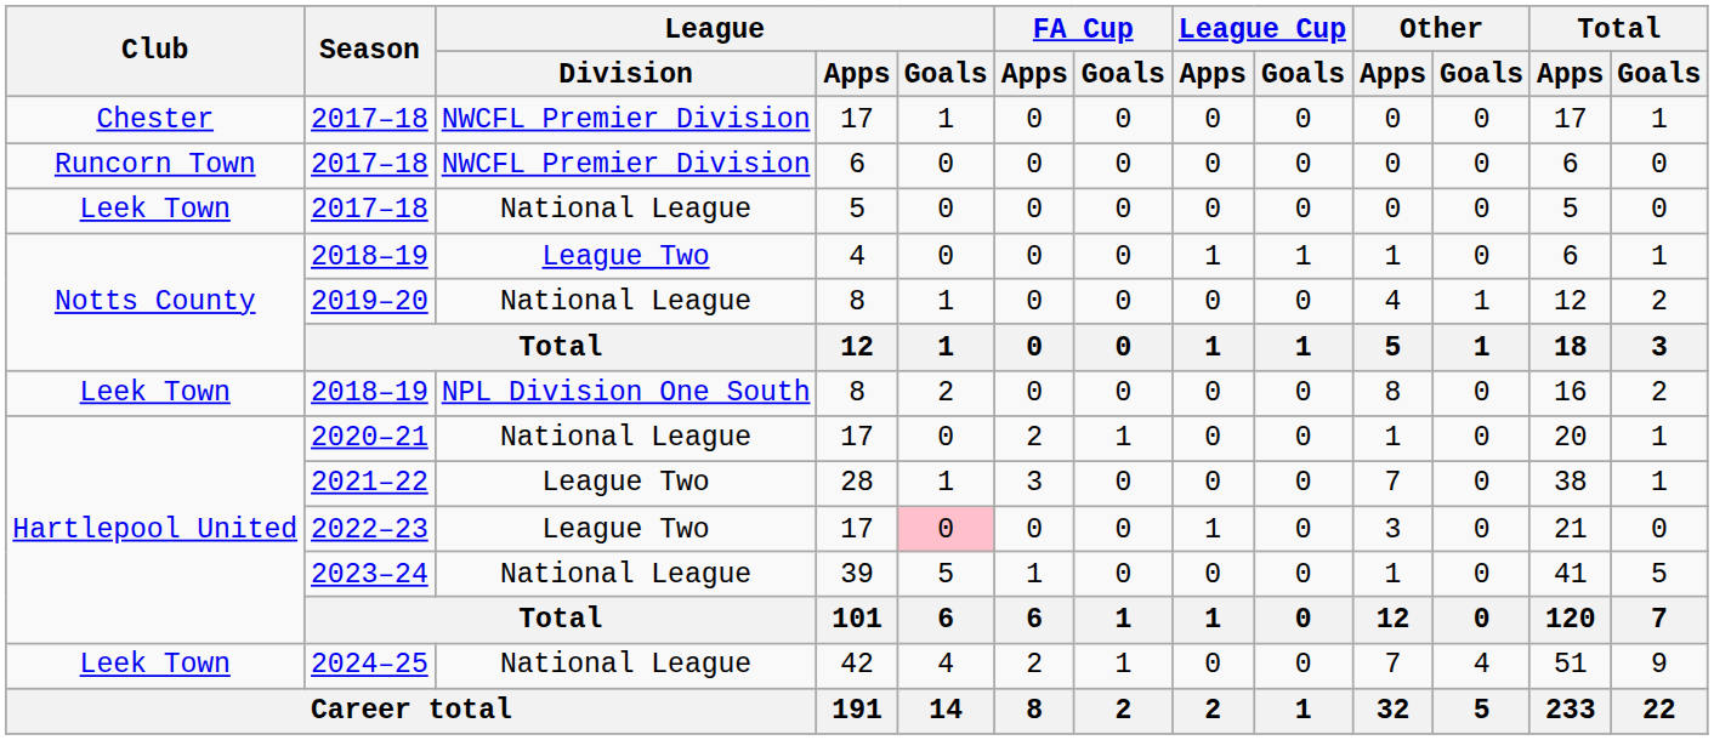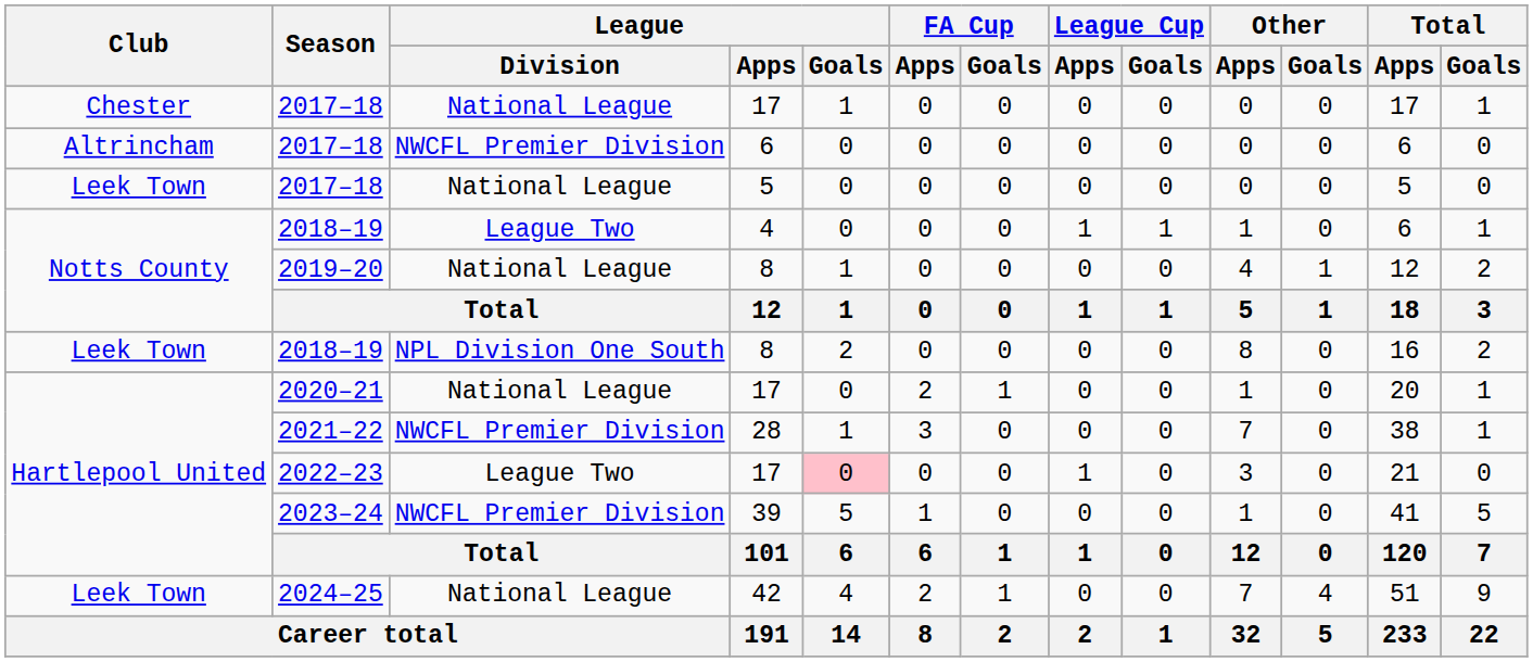 <table class=wikitable style="text-align:center">
 <tr>
 <th rowspan=2>Club</th>
 <th rowspan=2>Season</th>
 <th colspan=3>League</th>
 <th colspan=2><a href='#'>FA Cup</a></th>
 <th colspan=2><a href='#'>League Cup</a></th>
 <th colspan=2>Other</th>
 <th colspan=2>Total</th>
 </tr>
 <tr>
 <th>Division</th>
 <th>Apps</th>
 <th>Goals</th>
 <th>Apps</th>
 <th>Goals</th>
 <th>Apps</th>
 <th>Goals</th>
 <th>Apps</th>
 <th>Goals</th>
 <th>Apps</th>
 <th>Goals</th>
 </tr>
 <tr>
 <td><a href='#'>Chester</a></td>
 <td><a href='#'>2017–18</a></td>
-<td><a href='#'>NWCFL Premier Division</a></td>
+<td><a href='#'>National League</a></td>
 <td>17</td>
 <td>1</td>
 <td>0</td>
 <td>0</td>
 <td>0</td>
 <td>0</td>
 <td>0</td>
 <td>0</td>
 <td>17</td>
 <td>1</td>
 </tr>
 <tr>
-<td><a href='#'>Runcorn Town</a></td>
+<td><a href='#'>Altrincham</a></td>
 <td><a href='#'>2017–18</a></td>
 <td><a href='#'>NWCFL Premier Division</a></td>
 <td>6</td>
 <td>0</td>
 <td>0</td>
 <td>0</td>
 <td>0</td>
 <td>0</td>
 <td>0</td>
 <td>0</td>
 <td>6</td>
 <td>0</td>
 </tr>
 <tr>
 <td><a href='#'>Leek Town</a></td>
 <td><a href='#'>2017–18</a></td>
 <td National League (division)>National League</td>
 <td>5</td>
 <td>0</td>
 <td>0</td>
 <td>0</td>
 <td>0</td>
 <td>0</td>
 <td>0</td>
 <td>0</td>
 <td>5</td>
 <td>0</td>
 </tr>
 <tr>
 <td rowspan=3><a href='#'>Notts County</a></td>
 <td><a href='#'>2018–19</a></td>
 <td><a href='#'>League Two</a></td>
 <td>4</td>
 <td>0</td>
 <td>0</td>
 <td>0</td>
 <td>1</td>
 <td>1</td>
 <td>1</td>
 <td>0</td>
 <td>6</td>
 <td>1</td>
 </tr>
 <tr>
 <td><a href='#'>2019–20</a></td>
 <td>National League</td>
 <td>8</td>
 <td>1</td>
 <td>0</td>
 <td>0</td>
 <td>0</td>
 <td>0</td>
 <td>4</td>
 <td>1</td>
 <td>12</td>
 <td>2</td>
 </tr>
 <tr>
 <th colspan="2">Total</th>
 <th>12</th>
 <th>1</th>
 <th>0</th>
 <th>0</th>
 <th>1</th>
 <th>1</th>
 <th>5</th>
 <th>1</th>
 <th>18</th>
 <th>3</th>
 </tr>
 <tr>
 <td><a href='#'>Leek Town</a></td>
 <td><a href='#'>2018–19</a></td>
 <td><a href='#'>NPL Division One South</a></td>
 <td>8</td>
 <td>2</td>
 <td>0</td>
 <td>0</td>
 <td>0</td>
 <td>0</td>
 <td>8</td>
 <td>0</td>
 <td>16</td>
 <td>2</td>
 </tr>
 <tr>
 <td rowspan=5><a href='#'>Hartlepool United</a></td>
 <td><a href='#'>2020–21</a></td>
 <td>National League</td>
 <td>17</td>
 <td>0</td>
 <td>2</td>
 <td>1</td>
 <td>0</td>
 <td>0</td>
 <td>1</td>
 <td>0</td>
 <td>20</td>
 <td>1</td>
 </tr>
 <tr>
 <td><a href='#'>2021–22</a></td>
-<td>League Two</td>
+<td><a href='#'>NWCFL Premier Division</a></td>
 <td>28</td>
 <td>1</td>
 <td>3</td>
 <td>0</td>
 <td>0</td>
 <td>0</td>
 <td>7</td>
 <td>0</td>
 <td>38</td>
 <td>1</td>
 </tr>
 <tr>
 <td><a href='#'>2022–23</a></td>
 <td>League Two</td>
 <td>17</td>
 <td style="background: pink;">0</td>
 <td>0</td>
 <td>0</td>
 <td>1</td>
 <td>0</td>
 <td>3</td>
 <td>0</td>
 <td>21</td>
 <td>0</td>
 </tr>
 <tr>
 <td><a href='#'>2023–24</a></td>
-<td>National League</td>
+<td><a href='#'>NWCFL Premier Division</a></td>
 <td>39</td>
 <td>5</td>
 <td>1</td>
 <td>0</td>
 <td>0</td>
 <td>0</td>
 <td>1</td>
 <td>0</td>
 <td>41</td>
 <td>5</td>
 </tr>
 <tr>
 <th colspan="2">Total</th>
 <th>101</th>
 <th>6</th>
 <th>6</th>
 <th>1</th>
 <th>1</th>
 <th>0</th>
 <th>12</th>
 <th>0</th>
 <th>120</th>
 <th>7</th>
 </tr>
 <tr>
 <td><a href='#'>Leek Town</a></td>
 <td><a href='#'>2024–25</a></td>
 <td>National League</td>
 <td>42</td>
 <td>4</td>
 <td>2</td>
 <td>1</td>
 <td>0</td>
 <td>0</td>
 <td>7</td>
 <td>4</td>
 <td>51</td>
 <td>9</td>
 </tr>
 <tr>
 <th colspan=3>Career total</th>
 <th>191</th>
 <th>14</th>
 <th>8</th>
 <th>2</th>
 <th>2</th>
 <th>1</th>
 <th>32</th>
 <th>5</th>
 <th>233</th>
 <th>22</th>
 </tr>
 </table>
